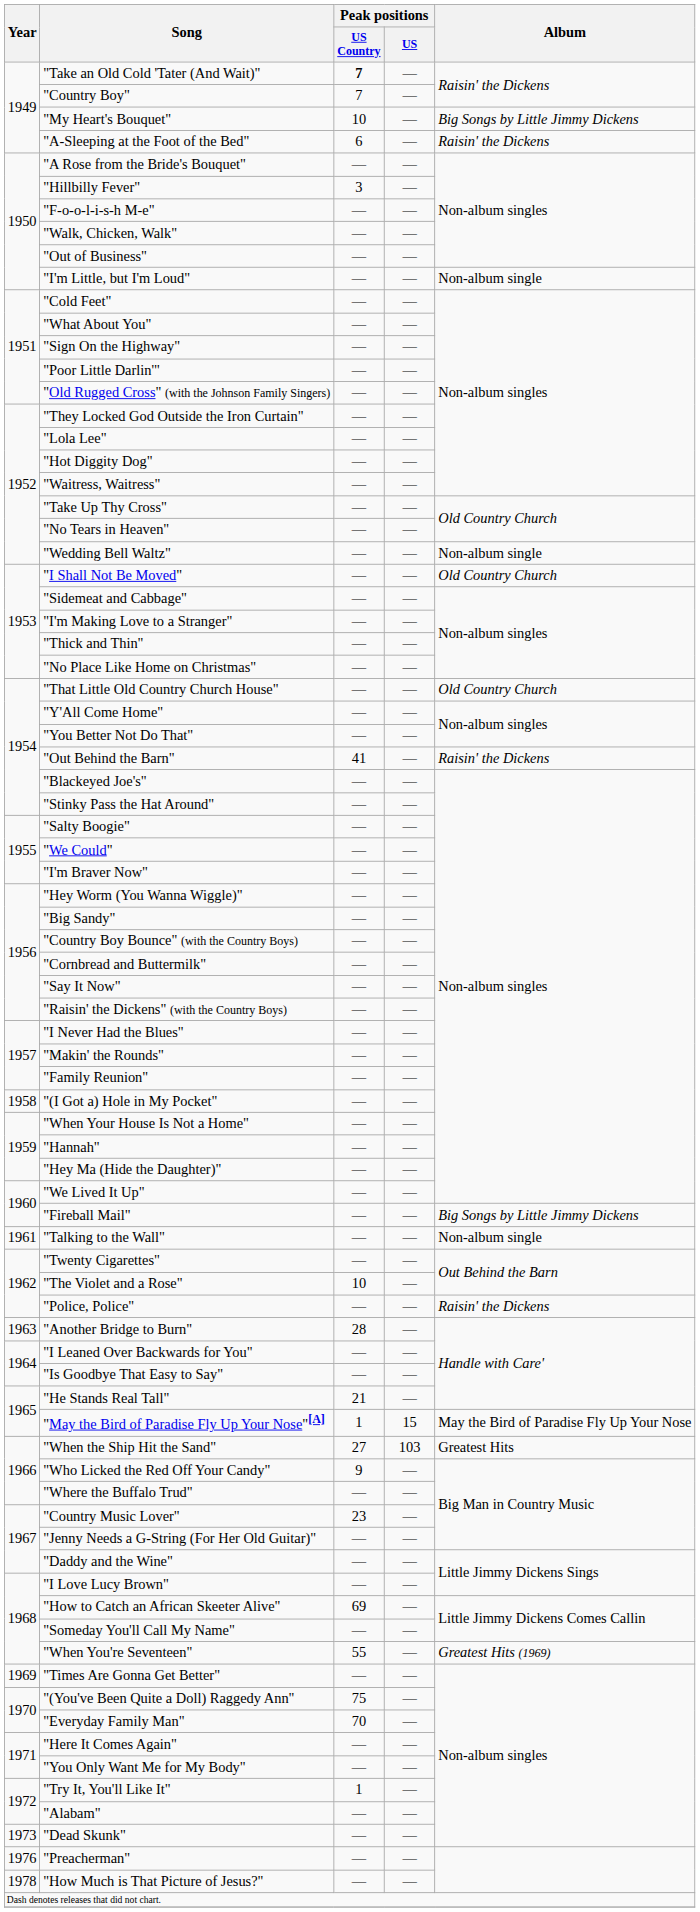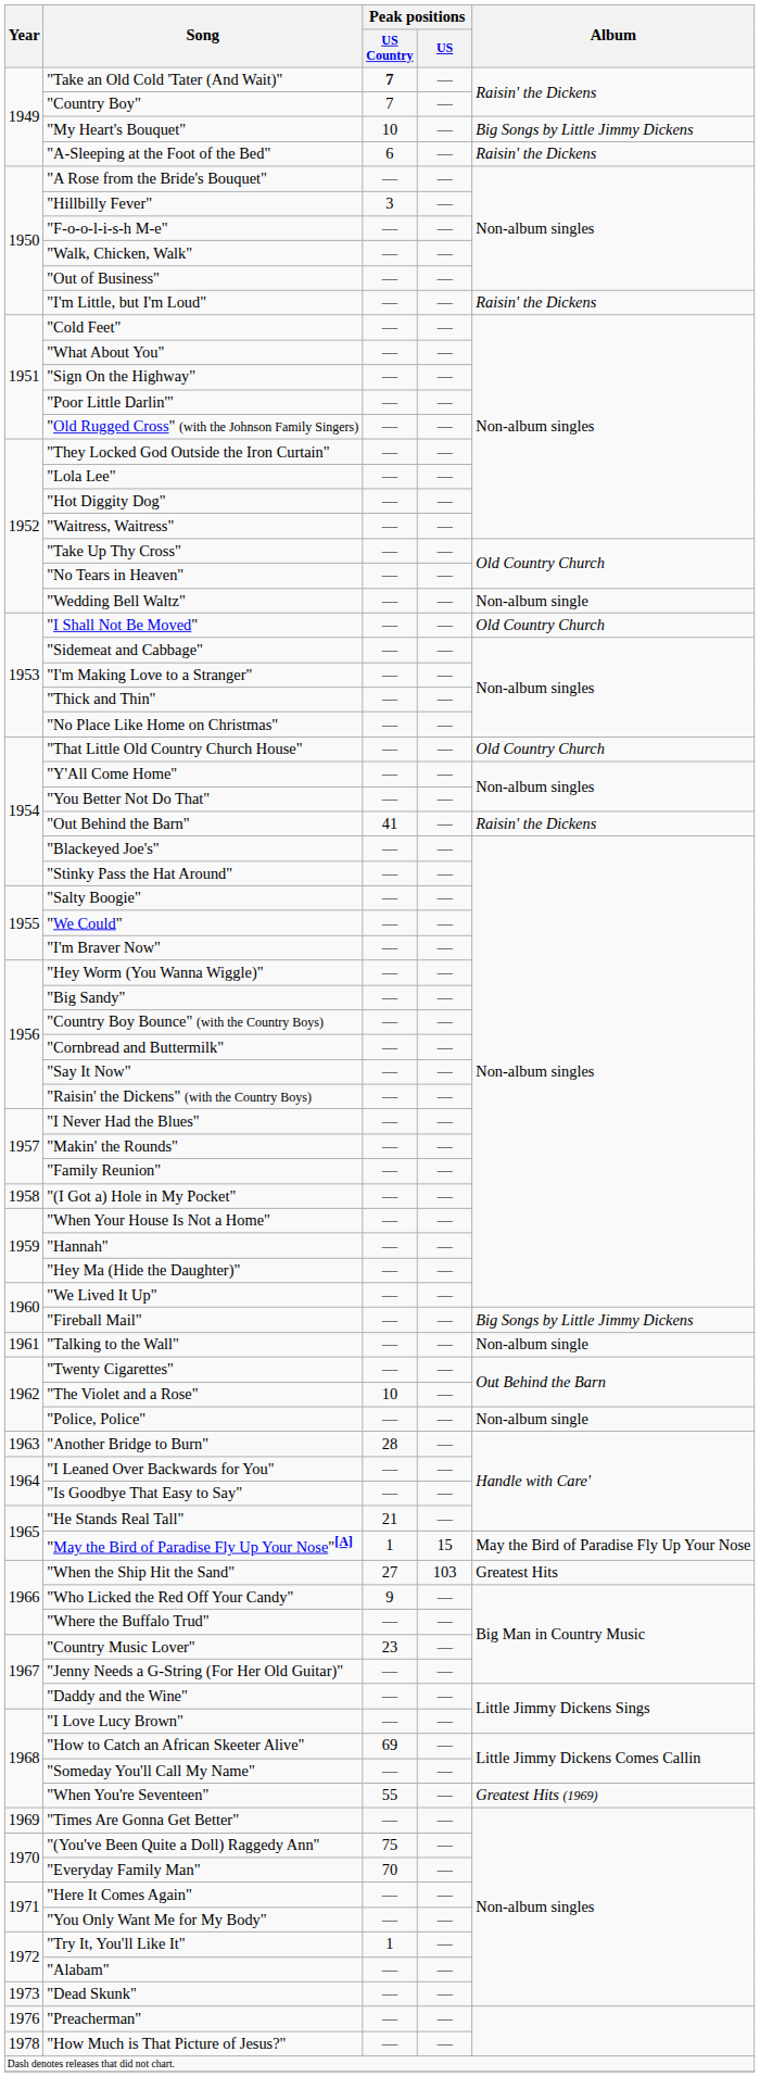 <table class=wikitable style=text-align:center;>
 <tr>
 <th rowspan=2>Year</th>
 <th rowspan=2>Song</th>
 <th colspan=2>Peak positions</th>
 <th rowspan=2>Album</th>
 </tr>
 <tr style="font-size:smaller;">
 <th width=50><a href='#'>US Country</a></th>
 <th width=50><a href='#'>US</a></th>
 </tr>
 <tr>
 <td rowspan=4>1949</td>
 <td align=left>"Take an Old Cold 'Tater (And Wait)"</td>
 <td><strong>7</strong></td>
 <td>—</td>
 <td align=left rowspan=2><em>Raisin' the Dickens</em></td>
 </tr>
 <tr>
 <td align=left>"Country Boy"</td>
 <td>7</td>
 <td>—</td>
 </tr>
 <tr>
 <td align=left>"My Heart's Bouquet"</td>
 <td>10</td>
 <td>—</td>
 <td align=left><em>Big Songs by Little Jimmy Dickens</em></td>
 </tr>
 <tr>
 <td align=left>"A-Sleeping at the Foot of the Bed"</td>
 <td>6</td>
 <td>—</td>
 <td align=left><em>Raisin' the Dickens</em></td>
 </tr>
 <tr>
 <td rowspan=6>1950</td>
 <td align=left>"A Rose from the Bride's Bouquet"</td>
 <td>—</td>
 <td>—</td>
 <td align=left rowspan=5>Non-album singles</td>
 </tr>
 <tr>
 <td align=left>"Hillbilly Fever"</td>
 <td>3</td>
 <td>—</td>
 </tr>
 <tr>
 <td align=left>"F-o-o-l-i-s-h M-e"</td>
 <td>—</td>
 <td>—</td>
 </tr>
 <tr>
 <td align=left>"Walk, Chicken, Walk"</td>
 <td>—</td>
 <td>—</td>
 </tr>
 <tr>
 <td align=left>"Out of Business"</td>
 <td>—</td>
 <td>—</td>
 </tr>
 <tr>
 <td align=left>"I'm Little, but I'm Loud"</td>
 <td>—</td>
 <td>—</td>
-<td align=left>Non-album single</td>
+<td align=left><em>Raisin' the Dickens</em></td>
 </tr>
 <tr>
 <td rowspan=5>1951</td>
 <td align=left>"Cold Feet"</td>
 <td>—</td>
 <td>—</td>
 <td align=left rowspan=9>Non-album singles</td>
 </tr>
 <tr>
 <td align=left>"What About You"</td>
 <td>—</td>
 <td>—</td>
 </tr>
 <tr>
 <td align=left>"Sign On the Highway"</td>
 <td>—</td>
 <td>—</td>
 </tr>
 <tr>
 <td align=left>"Poor Little Darlin'"</td>
 <td>—</td>
 <td>—</td>
 </tr>
 <tr>
 <td align=left>"<a href='#'>Old Rugged Cross</a>" <small>(with the Johnson Family Singers)</small></td>
 <td>—</td>
 <td>—</td>
 </tr>
 <tr>
 <td rowspan=7>1952</td>
 <td align=left>"They Locked God Outside the Iron Curtain"</td>
 <td>—</td>
 <td>—</td>
 </tr>
 <tr>
 <td align=left>"Lola Lee"</td>
 <td>—</td>
 <td>—</td>
 </tr>
 <tr>
 <td align=left>"Hot Diggity Dog"</td>
 <td>—</td>
 <td>—</td>
 </tr>
 <tr>
 <td align=left>"Waitress, Waitress"</td>
 <td>—</td>
 <td>—</td>
 </tr>
 <tr>
 <td align=left>"Take Up Thy Cross"</td>
 <td>—</td>
 <td>—</td>
 <td align=left rowspan=2><em>Old Country Church</em></td>
 </tr>
 <tr>
 <td align=left>"No Tears in Heaven"</td>
 <td>—</td>
 <td>—</td>
 </tr>
 <tr>
 <td align=left>"Wedding Bell Waltz"</td>
 <td>—</td>
 <td>—</td>
 <td align=left>Non-album single</td>
 </tr>
 <tr>
 <td rowspan=5>1953</td>
 <td align=left>"<a href='#'>I Shall Not Be Moved</a>"</td>
 <td>—</td>
 <td>—</td>
 <td align=left><em>Old Country Church</em></td>
 </tr>
 <tr>
 <td align=left>"Sidemeat and Cabbage"</td>
 <td>—</td>
 <td>—</td>
 <td align=left rowspan=4>Non-album singles</td>
 </tr>
 <tr>
 <td align=left>"I'm Making Love to a Stranger"</td>
 <td>—</td>
 <td>—</td>
 </tr>
 <tr>
 <td align=left>"Thick and Thin"</td>
 <td>—</td>
 <td>—</td>
 </tr>
 <tr>
 <td align=left>"No Place Like Home on Christmas"</td>
 <td>—</td>
 <td>—</td>
 </tr>
 <tr>
 <td rowspan=6>1954</td>
 <td align=left>"That Little Old Country Church House"</td>
 <td>—</td>
 <td>—</td>
 <td align=left><em>Old Country Church</em></td>
 </tr>
 <tr>
 <td align=left>"Y'All Come Home"</td>
 <td>—</td>
 <td>—</td>
 <td align=left rowspan=2>Non-album singles</td>
 </tr>
 <tr>
 <td align=left>"You Better Not Do That"</td>
 <td>—</td>
 <td>—</td>
 </tr>
 <tr>
 <td align=left>"Out Behind the Barn"</td>
 <td>41</td>
 <td>—</td>
 <td align=left><em>Raisin' the Dickens</em></td>
 </tr>
 <tr>
 <td align=left>"Blackeyed Joe's"</td>
 <td>—</td>
 <td>—</td>
 <td align=left rowspan=19>Non-album singles</td>
 </tr>
 <tr>
 <td align=left>"Stinky Pass the Hat Around"</td>
 <td>—</td>
 <td>—</td>
 </tr>
 <tr>
 <td rowspan=3>1955</td>
 <td align=left>"Salty Boogie"</td>
 <td>—</td>
 <td>—</td>
 </tr>
 <tr>
 <td align=left>"<a href='#'>We Could</a>"</td>
 <td>—</td>
 <td>—</td>
 </tr>
 <tr>
 <td align=left>"I'm Braver Now"</td>
 <td>—</td>
 <td>—</td>
 </tr>
 <tr>
 <td rowspan=6>1956</td>
 <td align=left>"Hey Worm (You Wanna Wiggle)"</td>
 <td>—</td>
 <td>—</td>
 </tr>
 <tr>
 <td align=left>"Big Sandy"</td>
 <td>—</td>
 <td>—</td>
 </tr>
 <tr>
 <td align=left>"Country Boy Bounce" <small>(with the Country Boys)</small></td>
 <td>—</td>
 <td>—</td>
 </tr>
 <tr>
 <td align=left>"Cornbread and Buttermilk"</td>
 <td>—</td>
 <td>—</td>
 </tr>
 <tr>
 <td align=left>"Say It Now"</td>
 <td>—</td>
 <td>—</td>
 </tr>
 <tr>
 <td align=left>"Raisin' the Dickens" <small>(with the Country Boys)</small></td>
 <td>—</td>
 <td>—</td>
 </tr>
 <tr>
 <td rowspan=3>1957</td>
 <td align=left>"I Never Had the Blues"</td>
 <td>—</td>
 <td>—</td>
 </tr>
 <tr>
 <td align=left>"Makin' the Rounds"</td>
 <td>—</td>
 <td>—</td>
 </tr>
 <tr>
 <td align=left>"Family Reunion"</td>
 <td>—</td>
 <td>—</td>
 </tr>
 <tr>
 <td>1958</td>
 <td align=left>"(I Got a) Hole in My Pocket"</td>
 <td>—</td>
 <td>—</td>
 </tr>
 <tr>
 <td rowspan=3>1959</td>
 <td align=left>"When Your House Is Not a Home"</td>
 <td>—</td>
 <td>—</td>
 </tr>
 <tr>
 <td align=left>"Hannah"</td>
 <td>—</td>
 <td>—</td>
 </tr>
 <tr>
 <td align=left>"Hey Ma (Hide the Daughter)"</td>
 <td>—</td>
 <td>—</td>
 </tr>
 <tr>
 <td rowspan=2>1960</td>
 <td align=left>"We Lived It Up"</td>
 <td>—</td>
 <td>—</td>
 </tr>
 <tr>
 <td align=left>"Fireball Mail"</td>
 <td>—</td>
 <td>—</td>
 <td align=left><em>Big Songs by Little Jimmy Dickens</em></td>
 </tr>
 <tr>
 <td>1961</td>
 <td align=left>"Talking to the Wall"</td>
 <td>—</td>
 <td>—</td>
 <td align=left>Non-album single</td>
 </tr>
 <tr>
 <td rowspan=3>1962</td>
 <td align=left>"Twenty Cigarettes"</td>
 <td>—</td>
 <td>—</td>
 <td align=left rowspan=2><em>Out Behind the Barn</em></td>
 </tr>
 <tr>
 <td align=left>"The Violet and a Rose"</td>
 <td>10</td>
 <td>—</td>
 </tr>
 <tr>
 <td align=left>"Police, Police"</td>
 <td>—</td>
 <td>—</td>
-<td align=left><em>Raisin' the Dickens</em></td>
+<td align=left>Non-album single</td>
 </tr>
 <tr>
 <td>1963</td>
 <td align=left>"Another Bridge to Burn"</td>
 <td>28</td>
 <td>—</td>
 <td align=left rowspan=4><em>Handle with Care'</td>
 </tr>
 <tr>
 <td rowspan=2>1964</td>
 <td align=left>"I Leaned Over Backwards for You"</td>
 <td>—</td>
 <td>—</td>
 </tr>
 <tr>
 <td align=left>"Is Goodbye That Easy to Say"</td>
 <td>—</td>
 <td>—</td>
 </tr>
 <tr>
 <td rowspan=2>1965</td>
 <td align=left>"He Stands Real Tall"</td>
 <td>21</td>
 <td>—</td>
 </tr>
 <tr>
 <td align=left>"<a href='#'>May the Bird of Paradise Fly Up Your Nose</a>"<sup><a href='#'><strong>[A]</strong></a></sup></td>
 <td>1</td>
 <td>15</td>
 <td align=left></em>May the Bird of Paradise Fly Up Your Nose<em></td>
 </tr>
 <tr>
 <td rowspan=3>1966</td>
 <td align=left>"When the Ship Hit the Sand"</td>
 <td>27</td>
 <td>103</td>
 <td align=left></em>Greatest Hits<em></td>
 </tr>
 <tr>
 <td align=left>"Who Licked the Red Off Your Candy"</td>
 <td>9</td>
 <td>—</td>
 <td align=left rowspan=4></em>Big Man in Country Music<em></td>
 </tr>
 <tr>
 <td align=left>"Where the Buffalo Trud"</td>
 <td>—</td>
 <td>—</td>
 </tr>
 <tr>
 <td rowspan=3>1967</td>
 <td align=left>"Country Music Lover"</td>
 <td>23</td>
 <td>—</td>
 </tr>
 <tr>
 <td align=left>"Jenny Needs a G-String (For Her Old Guitar)"</td>
 <td>—</td>
 <td>—</td>
 </tr>
 <tr>
 <td align=left>"Daddy and the Wine"</td>
 <td>—</td>
 <td>—</td>
 <td align=left rowspan=2></em>Little Jimmy Dickens Sings<em></td>
 </tr>
 <tr>
 <td rowspan=4>1968</td>
 <td align=left>"I Love Lucy Brown"</td>
 <td>—</td>
 <td>—</td>
 </tr>
 <tr>
 <td align=left>"How to Catch an African Skeeter Alive"</td>
 <td>69</td>
 <td>—</td>
 <td align=left rowspan=2></em>Little Jimmy Dickens Comes Callin<strong></td>
 </tr>
 <tr>
 <td align=left>"Someday You'll Call My Name"</td>
 <td>—</td>
 <td>—</td>
 </tr>
 <tr>
 <td align=left>"When You're Seventeen"</td>
 <td>55</td>
 <td>—</td>
 <td align=left><em>Greatest Hits <small>(1969)</small></em></td>
 </tr>
 <tr>
 <td>1969</td>
 <td align=left>"Times Are Gonna Get Better"</td>
 <td>—</td>
 <td>—</td>
 <td align=left rowspan=8>Non-album singles</td>
 </tr>
 <tr>
 <td rowspan=2>1970</td>
 <td align=left>"(You've Been Quite a Doll) Raggedy Ann"</td>
 <td>75</td>
 <td>—</td>
 </tr>
 <tr>
 <td align=left>"Everyday Family Man"</td>
 <td>70</td>
 <td>—</td>
 </tr>
 <tr>
 <td rowspan=2>1971</td>
 <td align=left>"Here It Comes Again"</td>
 <td>—</td>
 <td>—</td>
 </tr>
 <tr>
 <td align=left>"You Only Want Me for My Body"</td>
 <td>—</td>
 <td>—</td>
 </tr>
 <tr>
 <td rowspan=2>1972</td>
 <td align=left>"Try It, You'll Like It"</td>
 <td>1</td>
 <td>—</td>
 </tr>
 <tr>
 <td align=left>"Alabam"</td>
 <td>—</td>
 <td>—</td>
 </tr>
 <tr>
 <td>1973</td>
 <td align=left>"Dead Skunk"</td>
 <td>—</td>
 <td>—</td>
 </tr>
 <tr>
 <td>1976</td>
 <td align=left>"Preacherman"</td>
 <td>—</td>
 <td>—</td>
 </tr>
 <tr>
 <td>1978</td>
 <td align=left>"How Much is That Picture of Jesus?"</td>
 <td>—</td>
 <td>—</td>
 </tr>
 <tr>
 <td align=left colspan="5" style="font-size: 8pt">Dash denotes releases that did not chart.</td>
 </tr>
 <tr>
 </tr>
 </table>
